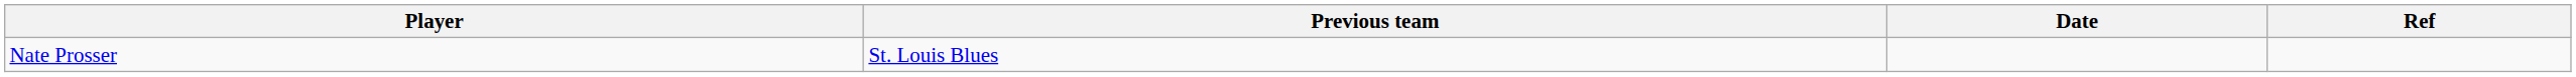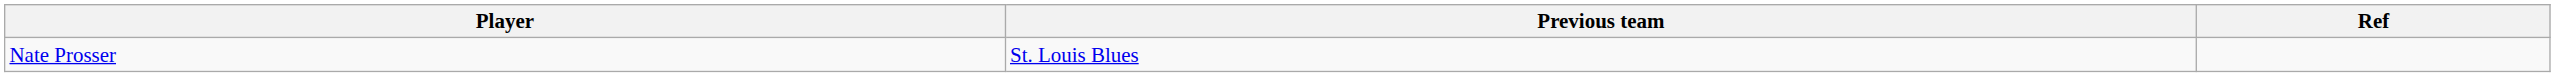 <table class="wikitable" width=98%>
 <tr style="background:#ddd;">
 <th>Player</th>
 <th>Previous team</th>
-<th>Date</th>
 <th>Ref</th>
 </tr>
 <tr>
 <td><a href='#'>Nate Prosser</a></td>
 <td><a href='#'>St. Louis Blues</a></td>
 <td></td>
-<td></td>
 </tr>
 </table>
